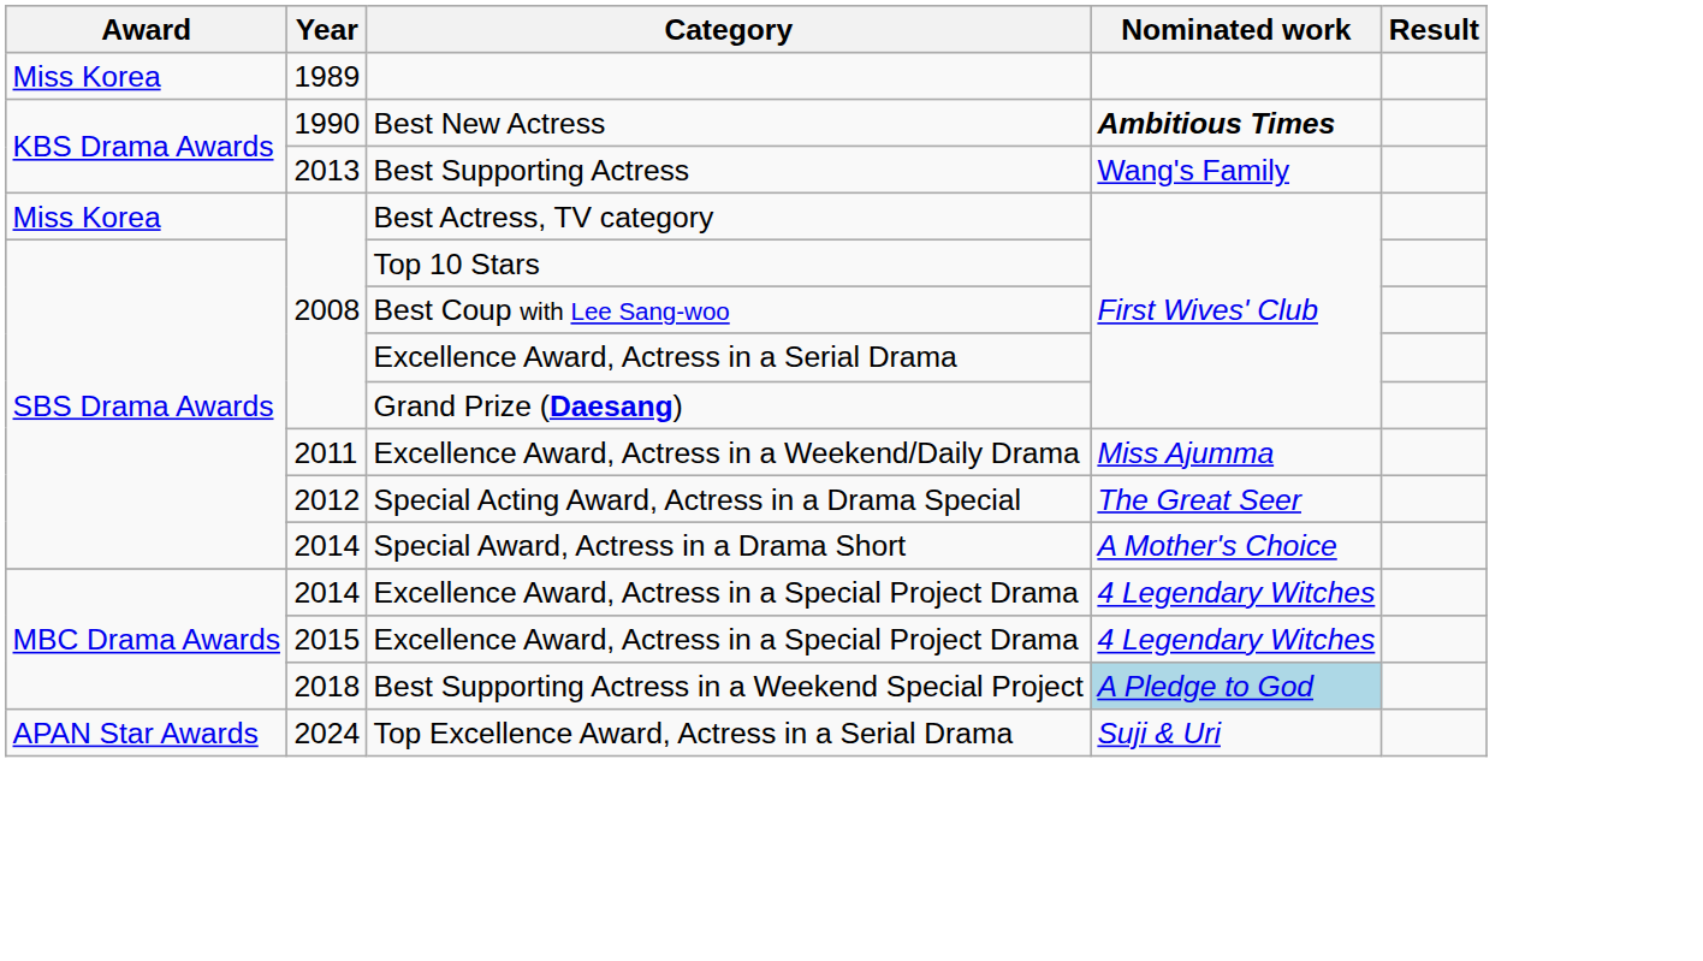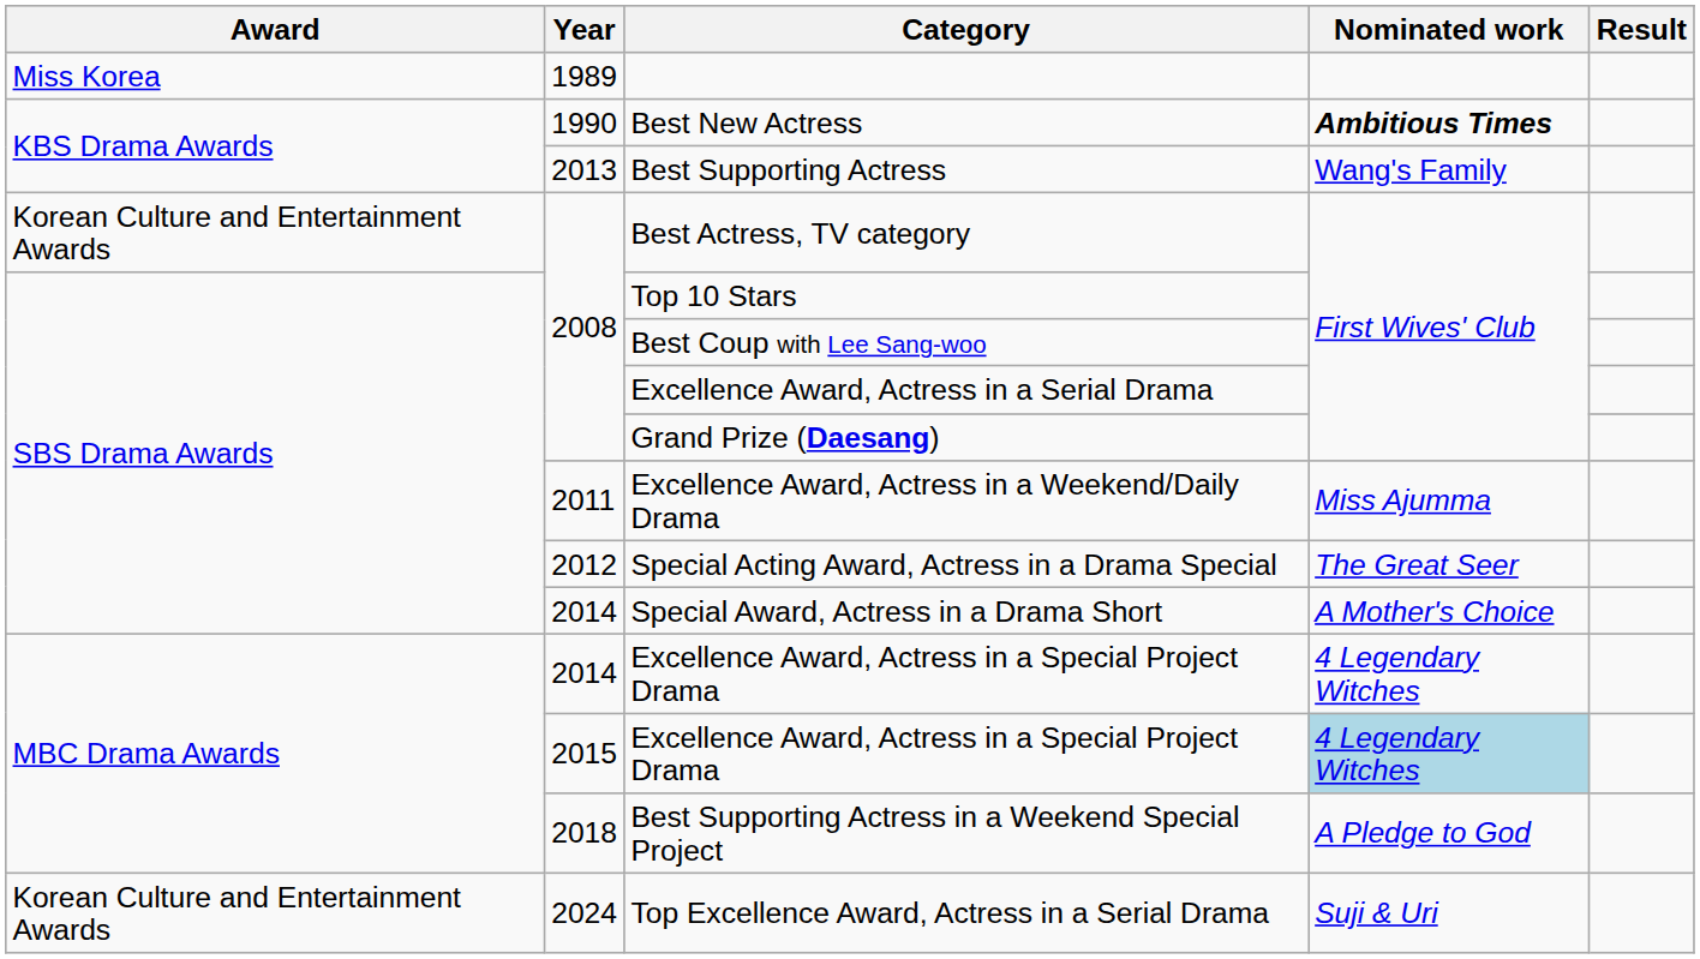 <table class="wikitable" style="font-size: 95%;">
 <tr>
 <th>Award</th>
 <th>Year</th>
 <th>Category</th>
 <th>Nominated work</th>
 <th>Result</th>
 </tr>
 <tr>
 <td><a href='#'>Miss Korea</a></td>
 <td>1989</td>
 <td></td>
 <td></td>
 <td></td>
 </tr>
 <tr>
 <td rowspan="2"><a href='#'>KBS Drama Awards</a></td>
 <td>1990</td>
 <td>Best New Actress</td>
 <td><strong><em>Ambitious Times</em></strong></td>
 <td></td>
 </tr>
 <tr>
 <td>2013</td>
 <td>Best Supporting Actress</td>
 <td><a href='#'>Wang's Family</a></td>
 <td></td>
 </tr>
 <tr>
-<td><a href='#'>Miss Korea</a></td>
+<td>Korean Culture and Entertainment Awards</td>
 <td rowspan="5">2008</td>
 <td>Best Actress, TV category</td>
 <td rowspan="5"><em><a href='#'>First Wives' Club</a></em></td>
 <td></td>
 </tr>
 <tr>
 <td rowspan="7"><a href='#'>SBS Drama Awards</a></td>
 <td>Top 10 Stars</td>
 <td></td>
 </tr>
 <tr>
 <td>Best Coup <small>with <a href='#'>Lee Sang-woo</a></small></td>
 <td></td>
 </tr>
 <tr>
 <td>Excellence Award, Actress in a Serial Drama</td>
 <td></td>
 </tr>
 <tr>
 <td>Grand Prize (<strong><a href='#'>Daesang</a></strong>)</td>
 <td></td>
 </tr>
 <tr>
 <td>2011</td>
 <td>Excellence Award, Actress in a Weekend/Daily Drama</td>
 <td><em><a href='#'>Miss Ajumma</a></em></td>
 <td></td>
 </tr>
 <tr>
 <td>2012</td>
 <td>Special Acting Award, Actress in a Drama Special</td>
 <td><em><a href='#'>The Great Seer</a></em></td>
 <td></td>
 </tr>
 <tr>
 <td>2014</td>
 <td>Special Award, Actress in a Drama Short</td>
 <td><em><a href='#'>A Mother's Choice</a></em></td>
 <td></td>
 </tr>
 <tr>
 <td rowspan="3"><a href='#'>MBC Drama Awards</a></td>
 <td>2014</td>
 <td>Excellence Award, Actress in a Special Project Drama</td>
 <td><em><a href='#'>4 Legendary Witches</a></em></td>
 <td></td>
 </tr>
 <tr>
 <td>2015</td>
 <td>Excellence Award, Actress in a Special Project Drama</td>
-<td><em><a href='#'>4 Legendary Witches</a></em></td>
+<td style="background: lightblue;"><em><a href='#'>4 Legendary Witches</a></em></td>
 <td></td>
 </tr>
 <tr>
 <td>2018</td>
 <td>Best Supporting Actress in a Weekend Special Project</td>
-<td style="background: lightblue;"><em><a href='#'>A Pledge to God</a></em></td>
+<td><em><a href='#'>A Pledge to God</a></em></td>
 <td></td>
 </tr>
 <tr>
-<td><a href='#'>APAN Star Awards</a></td>
+<td>Korean Culture and Entertainment Awards</td>
 <td>2024</td>
 <td>Top Excellence Award, Actress in a Serial Drama</td>
 <td><em><a href='#'>Suji & Uri</a></em></td>
 <td></td>
 </tr>
 </table>
